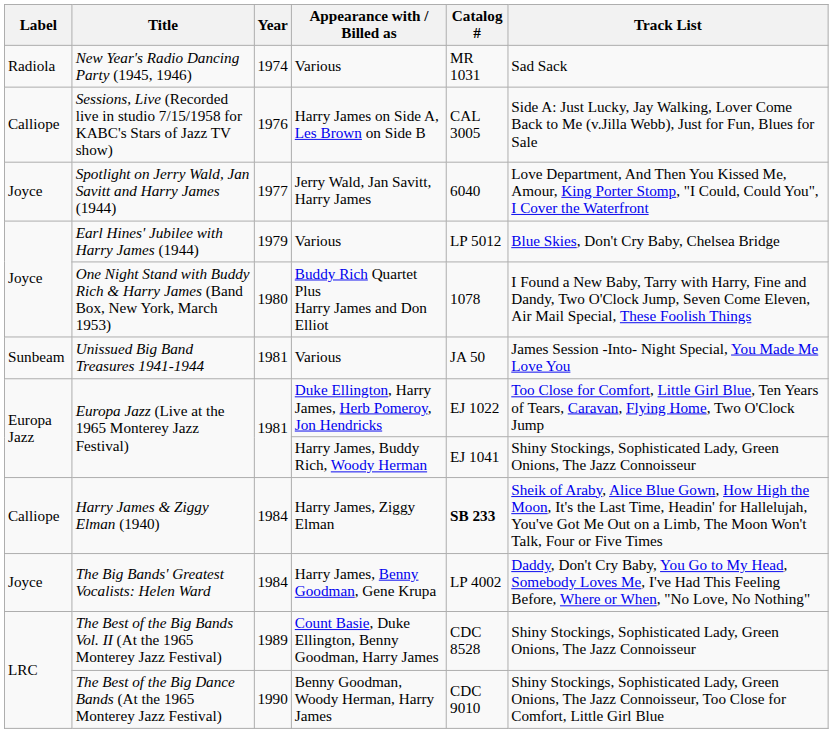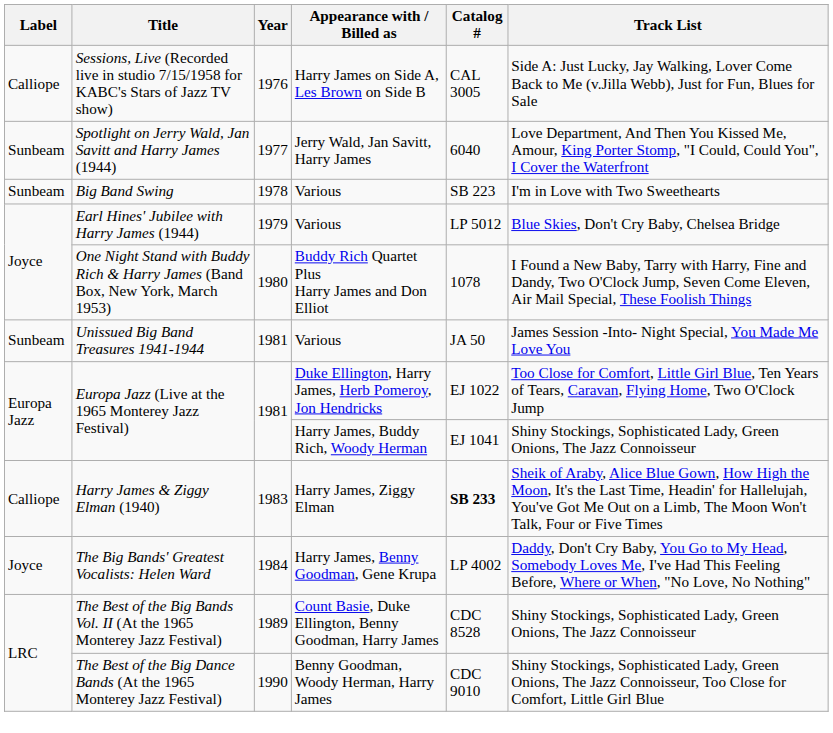 <table class="wikitable sortable">
 <tr>
 <th>Label</th>
 <th>Title</th>
 <th>Year</th>
 <th>Appearance with / Billed as</th>
 <th>Catalog #</th>
 <th>Track List</th>
 </tr>
 <tr>
-<td>Radiola</td>
-<td><em>New Year's Radio Dancing Party</em> (1945, 1946)</td>
-<td>1974</td>
-<td>Various</td>
-<td>MR 1031</td>
-<td>Sad Sack</td>
-</tr>
-<tr>
 <td>Calliope</td>
 <td><em>Sessions, Live</em> (Recorded live in studio 7/15/1958 for KABC's Stars of Jazz TV show)</td>
 <td>1976</td>
 <td>Harry James on Side A, <a href='#'>Les Brown</a> on Side B</td>
 <td>CAL 3005</td>
 <td>Side A: Just Lucky, Jay Walking, Lover Come Back to Me (v.Jilla Webb), Just for Fun, Blues for Sale</td>
 </tr>
 <tr>
-<td>Joyce</td>
+<td>Sunbeam</td>
 <td><em>Spotlight on Jerry Wald, Jan Savitt and Harry James</em> (1944)</td>
 <td>1977</td>
 <td>Jerry Wald, Jan Savitt, Harry James</td>
 <td>6040</td>
 <td>Love Department, And Then You Kissed Me, Amour, <a href='#'>King Porter Stomp</a>, "I Could, Could You", <a href='#'>I Cover the Waterfront</a></td>
+</tr>
+<tr>
+<td>Sunbeam</td>
+<td><em>Big Band Swing</em></td>
+<td>1978</td>
+<td>Various</td>
+<td>SB 223</td>
+<td>I'm in Love with Two Sweethearts</td>
 </tr>
 <tr>
 <td rowspan="2">Joyce</td>
 <td><em>Earl Hines' Jubilee with Harry James</em> (1944)</td>
 <td>1979</td>
 <td>Various</td>
 <td>LP 5012</td>
 <td><a href='#'>Blue Skies</a>, Don't Cry Baby, Chelsea Bridge</td>
 </tr>
 <tr>
 <td><em>One Night Stand with Buddy Rich & Harry James</em> (Band Box, New York, March 1953)</td>
 <td>1980</td>
 <td><a href='#'>Buddy Rich</a> Quartet Plus<br>Harry James and Don Elliot</td>
 <td>1078</td>
 <td>I Found a New Baby, Tarry with Harry, Fine and Dandy, Two O'Clock Jump, Seven Come Eleven, Air Mail Special, <a href='#'>These Foolish Things</a></td>
 </tr>
 <tr>
 <td>Sunbeam</td>
 <td><em>Unissued Big Band Treasures 1941-1944</em></td>
 <td>1981</td>
 <td>Various</td>
 <td>JA 50</td>
 <td>James Session -Into- Night Special, <a href='#'>You Made Me Love You</a></td>
 </tr>
 <tr>
 <td rowspan=2>Europa Jazz</td>
 <td rowspan=2><em>Europa Jazz</em> (Live at the 1965 Monterey Jazz Festival)</td>
 <td rowspan=2>1981</td>
 <td><a href='#'>Duke Ellington</a>, Harry James, <a href='#'>Herb Pomeroy</a>, <a href='#'>Jon Hendricks</a></td>
 <td>EJ 1022</td>
 <td><a href='#'>Too Close for Comfort</a>, <a href='#'>Little Girl Blue</a>, Ten Years of Tears, <a href='#'>Caravan</a>, <a href='#'>Flying Home</a>, Two O'Clock Jump</td>
 </tr>
 <tr>
 <td>Harry James, Buddy Rich, <a href='#'>Woody Herman</a></td>
 <td>EJ 1041</td>
 <td>Shiny Stockings, Sophisticated Lady, Green Onions, The Jazz Connoisseur</td>
 </tr>
 <tr>
 <td>Calliope</td>
 <td><em>Harry James & Ziggy Elman</em> (1940)</td>
-<td>1984</td>
+<td>1983</td>
 <td>Harry James, Ziggy Elman</td>
 <td><strong>SB 233</strong></td>
 <td><a href='#'>Sheik of Araby</a>, <a href='#'>Alice Blue Gown</a>, <a href='#'>How High the Moon</a>, It's the Last Time, Headin' for Hallelujah, You've Got Me Out on a Limb, The Moon Won't Talk, Four or Five Times</td>
 </tr>
 <tr>
 <td>Joyce</td>
 <td><em>The Big Bands' Greatest Vocalists: Helen Ward</em></td>
 <td>1984</td>
 <td>Harry James, <a href='#'>Benny Goodman</a>, Gene Krupa</td>
 <td>LP 4002</td>
 <td><a href='#'>Daddy</a>, Don't Cry Baby, <a href='#'>You Go to My Head</a>, <a href='#'>Somebody Loves Me</a>, I've Had This Feeling Before, <a href='#'>Where or When</a>, "No Love, No Nothing"</td>
 </tr>
 <tr>
 <td rowspan=2>LRC</td>
 <td><em>The Best of the Big Bands Vol. II</em> (At the 1965 Monterey Jazz Festival)</td>
 <td>1989</td>
 <td><a href='#'>Count Basie</a>, Duke Ellington, Benny Goodman, Harry James</td>
 <td>CDC 8528</td>
 <td>Shiny Stockings, Sophisticated Lady, Green Onions, The Jazz Connoisseur</td>
 </tr>
 <tr>
 <td><em>The Best of the Big Dance Bands</em> (At the 1965 Monterey Jazz Festival)</td>
 <td>1990</td>
 <td>Benny Goodman, Woody Herman, Harry James</td>
 <td>CDC 9010</td>
 <td>Shiny Stockings, Sophisticated Lady, Green Onions, The Jazz Connoisseur, Too Close for Comfort, Little Girl Blue</td>
 </tr>
 </table>
